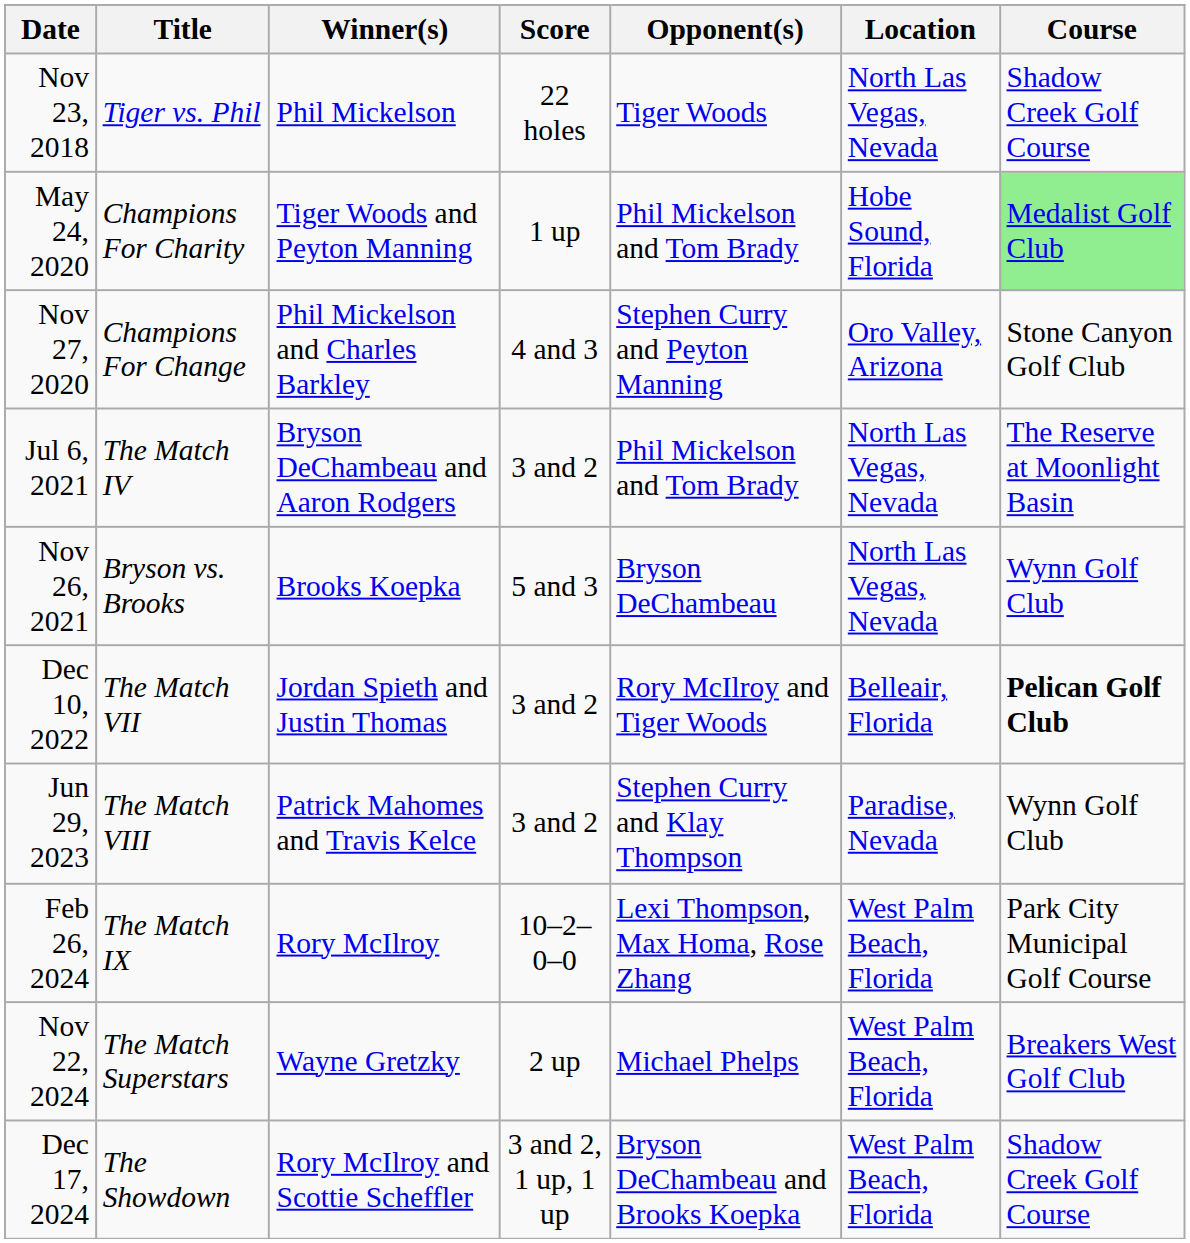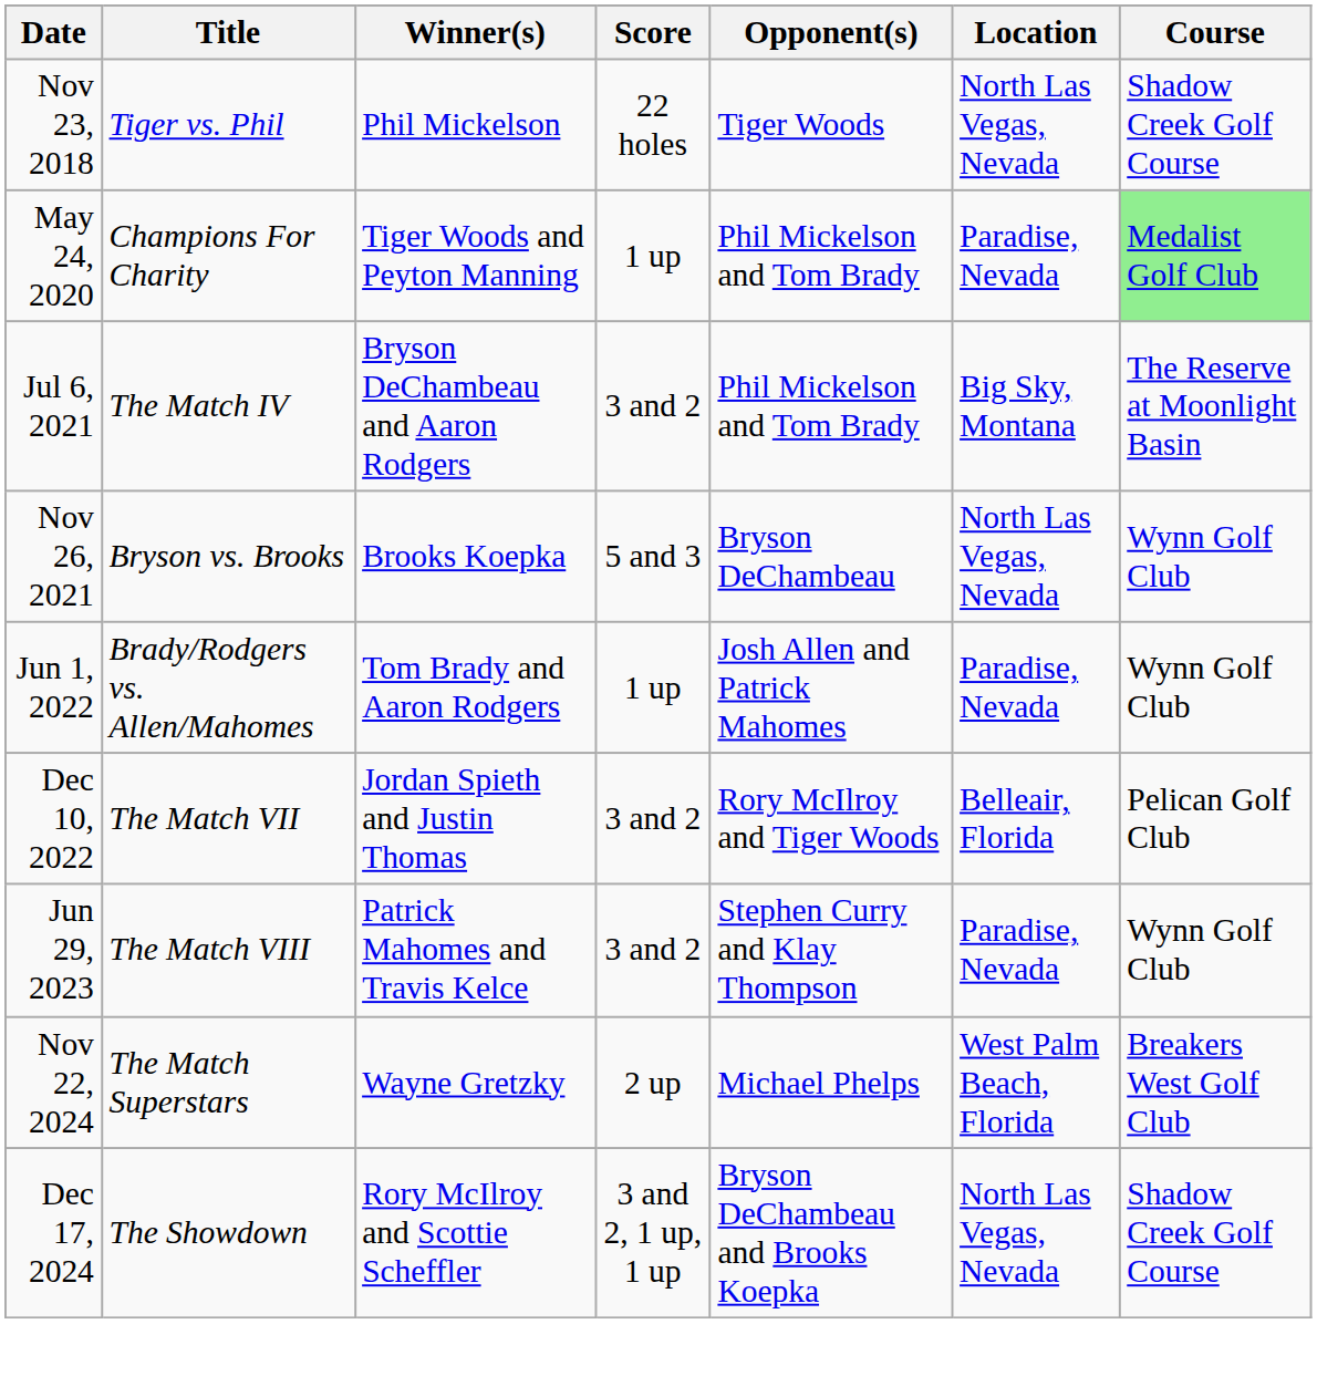 <table class=wikitable style="font-size: 95%;">
 <tr>
 <th>Date</th>
 <th>Title</th>
 <th>Winner(s)</th>
 <th>Score</th>
 <th>Opponent(s)</th>
 <th>Location</th>
 <th>Course</th>
 </tr>
 <tr>
 <td align=right>Nov 23, 2018</td>
 <td><em><a href='#'>Tiger vs. Phil</a></em></td>
 <td><a href='#'>Phil Mickelson</a></td>
 <td align=center>22 holes</td>
 <td><a href='#'>Tiger Woods</a></td>
 <td><a href='#'>North Las Vegas, Nevada</a></td>
 <td><a href='#'>Shadow Creek Golf Course</a></td>
 </tr>
 <tr>
 <td align=right>May 24, 2020</td>
 <td><em>Champions For Charity</em></td>
 <td><a href='#'>Tiger Woods</a> and <a href='#'>Peyton Manning</a></td>
 <td align=center>1 up</td>
 <td><a href='#'>Phil Mickelson</a> and <a href='#'>Tom Brady</a></td>
-<td><a href='#'>Hobe Sound, Florida</a></td>
+<td><a href='#'>Paradise, Nevada</a></td>
 <td style="background: lightgreen;"><a href='#'>Medalist Golf Club</a></td>
-</tr>
-<tr>
-<td align=right>Nov 27, 2020</td>
-<td><em>Champions For Change</em></td>
-<td><a href='#'>Phil Mickelson</a> and <a href='#'>Charles Barkley</a></td>
-<td align=center>4 and 3</td>
-<td><a href='#'>Stephen Curry</a> and <a href='#'>Peyton Manning</a></td>
-<td><a href='#'>Oro Valley, Arizona</a></td>
-<td>Stone Canyon Golf Club</td>
 </tr>
 <tr>
 <td align=right>Jul 6, 2021</td>
 <td><em>The Match IV</em></td>
 <td><a href='#'>Bryson DeChambeau</a> and <a href='#'>Aaron Rodgers</a></td>
 <td align=center>3 and 2</td>
 <td><a href='#'>Phil Mickelson</a> and <a href='#'>Tom Brady</a></td>
-<td><a href='#'>North Las Vegas, Nevada</a></td>
+<td><a href='#'>Big Sky, Montana</a></td>
 <td><a href='#'>The Reserve at Moonlight Basin</a></td>
 </tr>
 <tr>
 <td align=right>Nov 26, 2021</td>
 <td><em>Bryson vs. Brooks</em></td>
 <td><a href='#'>Brooks Koepka</a></td>
 <td align=center>5 and 3</td>
 <td><a href='#'>Bryson DeChambeau</a></td>
 <td><a href='#'>North Las Vegas, Nevada</a></td>
 <td><a href='#'>Wynn Golf Club</a></td>
 </tr>
 <tr>
+<td align=right>Jun 1, 2022</td>
+<td><em>Brady/Rodgers vs. Allen/Mahomes</em></td>
+<td><a href='#'>Tom Brady</a> and <a href='#'>Aaron Rodgers</a></td>
+<td align=center>1 up</td>
+<td><a href='#'>Josh Allen</a> and <a href='#'>Patrick Mahomes</a></td>
+<td><a href='#'>Paradise, Nevada</a></td>
+<td>Wynn Golf Club</td>
+</tr>
+<tr>
 <td align=right>Dec 10, 2022</td>
 <td><em>The Match VII</em></td>
 <td><a href='#'>Jordan Spieth</a> and <a href='#'>Justin Thomas</a></td>
 <td align=center>3 and 2</td>
 <td><a href='#'>Rory McIlroy</a> and <a href='#'>Tiger Woods</a></td>
 <td><a href='#'>Belleair, Florida</a></td>
-<td><strong>Pelican Golf Club</strong></td>
+<td>Pelican Golf Club</td>
 </tr>
 <tr>
 <td align=right>Jun 29, 2023</td>
 <td><em>The Match VIII</em></td>
 <td><a href='#'>Patrick Mahomes</a> and <a href='#'>Travis Kelce</a></td>
 <td align=center>3 and 2</td>
 <td><a href='#'>Stephen Curry</a> and <a href='#'>Klay Thompson</a></td>
 <td><a href='#'>Paradise, Nevada</a></td>
 <td>Wynn Golf Club</td>
-</tr>
-<tr>
-<td align=right>Feb 26, 2024</td>
-<td><em>The Match IX</em></td>
-<td><a href='#'>Rory McIlroy</a></td>
-<td align=center>10–2–0–0</td>
-<td><a href='#'>Lexi Thompson</a>, <a href='#'>Max Homa</a>, <a href='#'>Rose Zhang</a></td>
-<td><a href='#'>West Palm Beach, Florida</a></td>
-<td>Park City Municipal Golf Course</td>
 </tr>
 <tr>
 <td align=right>Nov 22, 2024</td>
 <td><em>The Match Superstars</em></td>
 <td><a href='#'>Wayne Gretzky</a></td>
 <td align=center>2 up</td>
 <td><a href='#'>Michael Phelps</a></td>
 <td><a href='#'>West Palm Beach, Florida</a></td>
 <td><a href='#'>Breakers West Golf Club</a></td>
 </tr>
 <tr>
 <td align=right>Dec 17, 2024</td>
 <td><em>The Showdown</em></td>
 <td><a href='#'>Rory McIlroy</a> and <a href='#'>Scottie Scheffler</a></td>
 <td align=center>3 and 2, 1 up, 1 up</td>
 <td><a href='#'>Bryson DeChambeau</a> and <a href='#'>Brooks Koepka</a></td>
-<td><a href='#'>West Palm Beach, Florida</a></td>
+<td><a href='#'>North Las Vegas, Nevada</a></td>
 <td><a href='#'>Shadow Creek Golf Course</a></td>
 </tr>
 </table>
